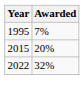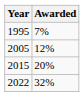 <table class="wikitable" style="float: right">
 <tr>
 <th>Year</th>
 <th>Awarded</th>
 </tr>
 <tr>
 <td>1995</td>
 <td>7%</td>
 </tr>
 <tr>
+<td>2005</td>
+<td>12%</td>
+</tr>
+<tr>
 <td>2015</td>
 <td>20%</td>
 </tr>
 <tr>
 <td>2022</td>
 <td>32%</td>
 </tr>
 </table>
